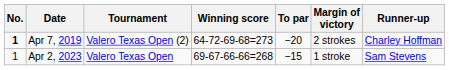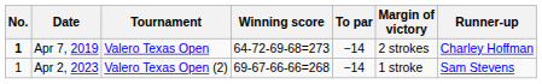 <table class="wikitable" style="font-size:95%;">
 <tr>
 <th>No.</th>
 <th>Date</th>
 <th>Tournament</th>
 <th>Winning score</th>
 <th>To par</th>
 <th>Margin of<br>victory</th>
 <th>Runner-up</th>
 </tr>
 <tr>
 <td align=center><strong>1</strong></td>
 <td align=right>Apr 7, <a href='#'>2019</a></td>
-<td><a href='#'>Valero Texas Open</a> (2)</td>
+<td><a href='#'>Valero Texas Open</a></td>
 <td align=right>64-72-69-68=273</td>
-<td align=center>−20</td>
+<td align=center>−14</td>
 <td>2 strokes</td>
 <td> <a href='#'>Charley Hoffman</a></td>
 </tr>
 <tr>
 <td align=center>1</td>
 <td align=right>Apr 2, <a href='#'>2023</a></td>
-<td><a href='#'>Valero Texas Open</a></td>
+<td><a href='#'>Valero Texas Open</a> (2)</td>
 <td align=right>69-67-66-66=268</td>
-<td align=center>−15</td>
+<td align=center>−14</td>
 <td>1 stroke</td>
 <td> <a href='#'>Sam Stevens</a></td>
 </tr>
 </table>
